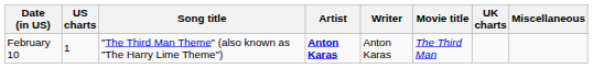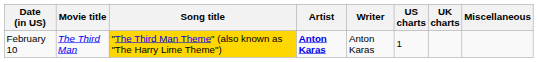 <table class="wikitable sortable">
 <tr>
 <th>Date<br>(in US)</th>
-<th>US <br>charts</th>
+<th>Movie title</th>
 <th>Song title</th>
 <th>Artist</th>
 <th>Writer</th>
-<th>Movie title</th>
+<th>US <br>charts</th>
 <th>UK<br>charts</th>
 <th>Miscellaneous</th>
 </tr>
 <tr>
 <td>February 10</td>
-<td>1</td>
-<td>"<a href='#'>The Third Man Theme</a>" (also known as "The Harry Lime Theme")</td>
+<td><em><a href='#'>The Third Man</a></em></td>
+<td style="background: gold;">"<a href='#'>The Third Man Theme</a>" (also known as "The Harry Lime Theme")</td>
 <td><strong><a href='#'>Anton Karas</a></strong></td>
 <td>Anton Karas</td>
-<td><em><a href='#'>The Third Man</a></em></td>
+<td>1</td>
 <td></td>
 <td></td>
 </tr>
 </table>
